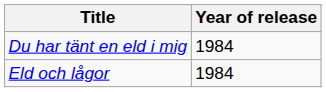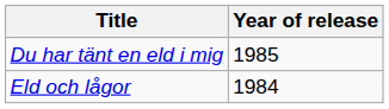 <table class=wikitable>
 <tr>
 <th>Title</th>
 <th>Year of release</th>
 </tr>
 <tr>
 <td><em><a href='#'>Du har tänt en eld i mig</a></em></td>
-<td>1984</td>
+<td>1985</td>
 </tr>
 <tr>
 <td><em><a href='#'>Eld och lågor</a></em></td>
 <td>1984</td>
 </tr>
 </table>
